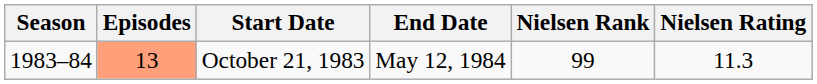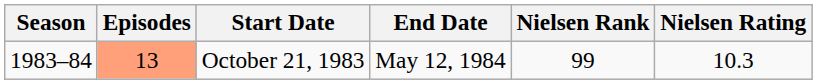 <table class="wikitable" style="text-align: center">
 <tr>
 <th>Season</th>
 <th>Episodes</th>
 <th>Start Date</th>
 <th>End Date</th>
 <th>Nielsen Rank</th>
 <th>Nielsen Rating</th>
 </tr>
 <tr>
 <td style="text-align:center">1983–84</td>
 <td style="background: lightsalmon; text-align:center">13</td>
 <td style="text-align:center">October 21, 1983</td>
 <td style="text-align:center">May 12, 1984</td>
 <td style="text-align:center">99</td>
-<td style="text-align:center">11.3</td>
+<td style="text-align:center">10.3</td>
 </tr>
 </table>
